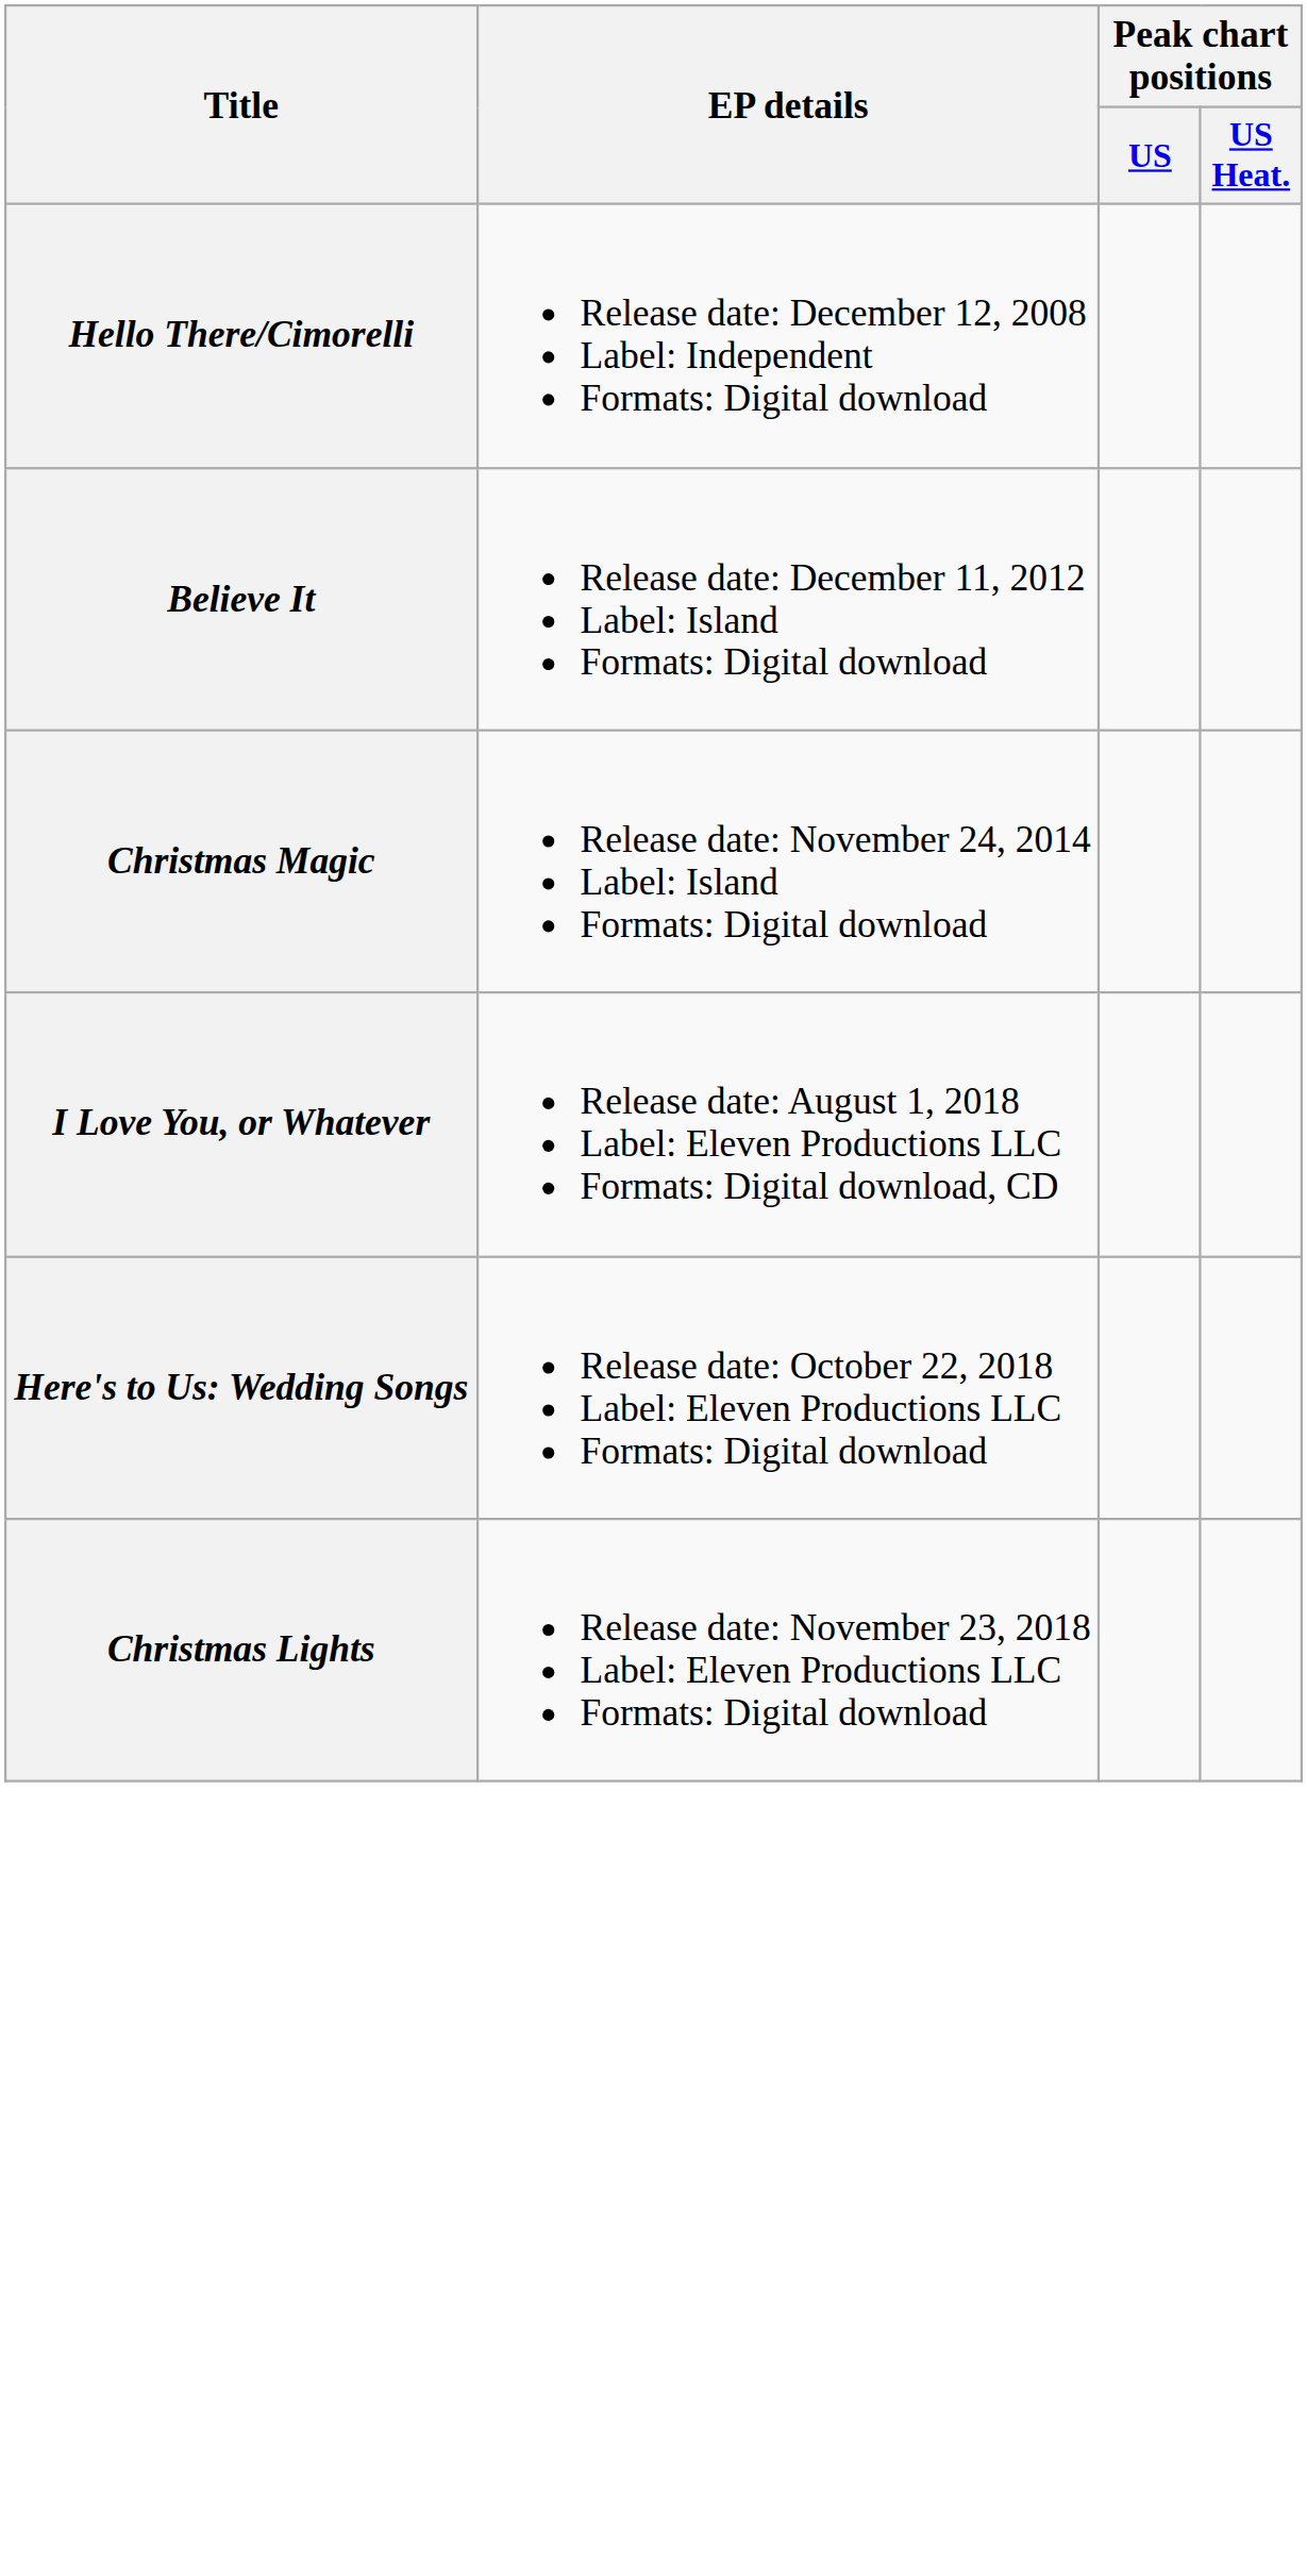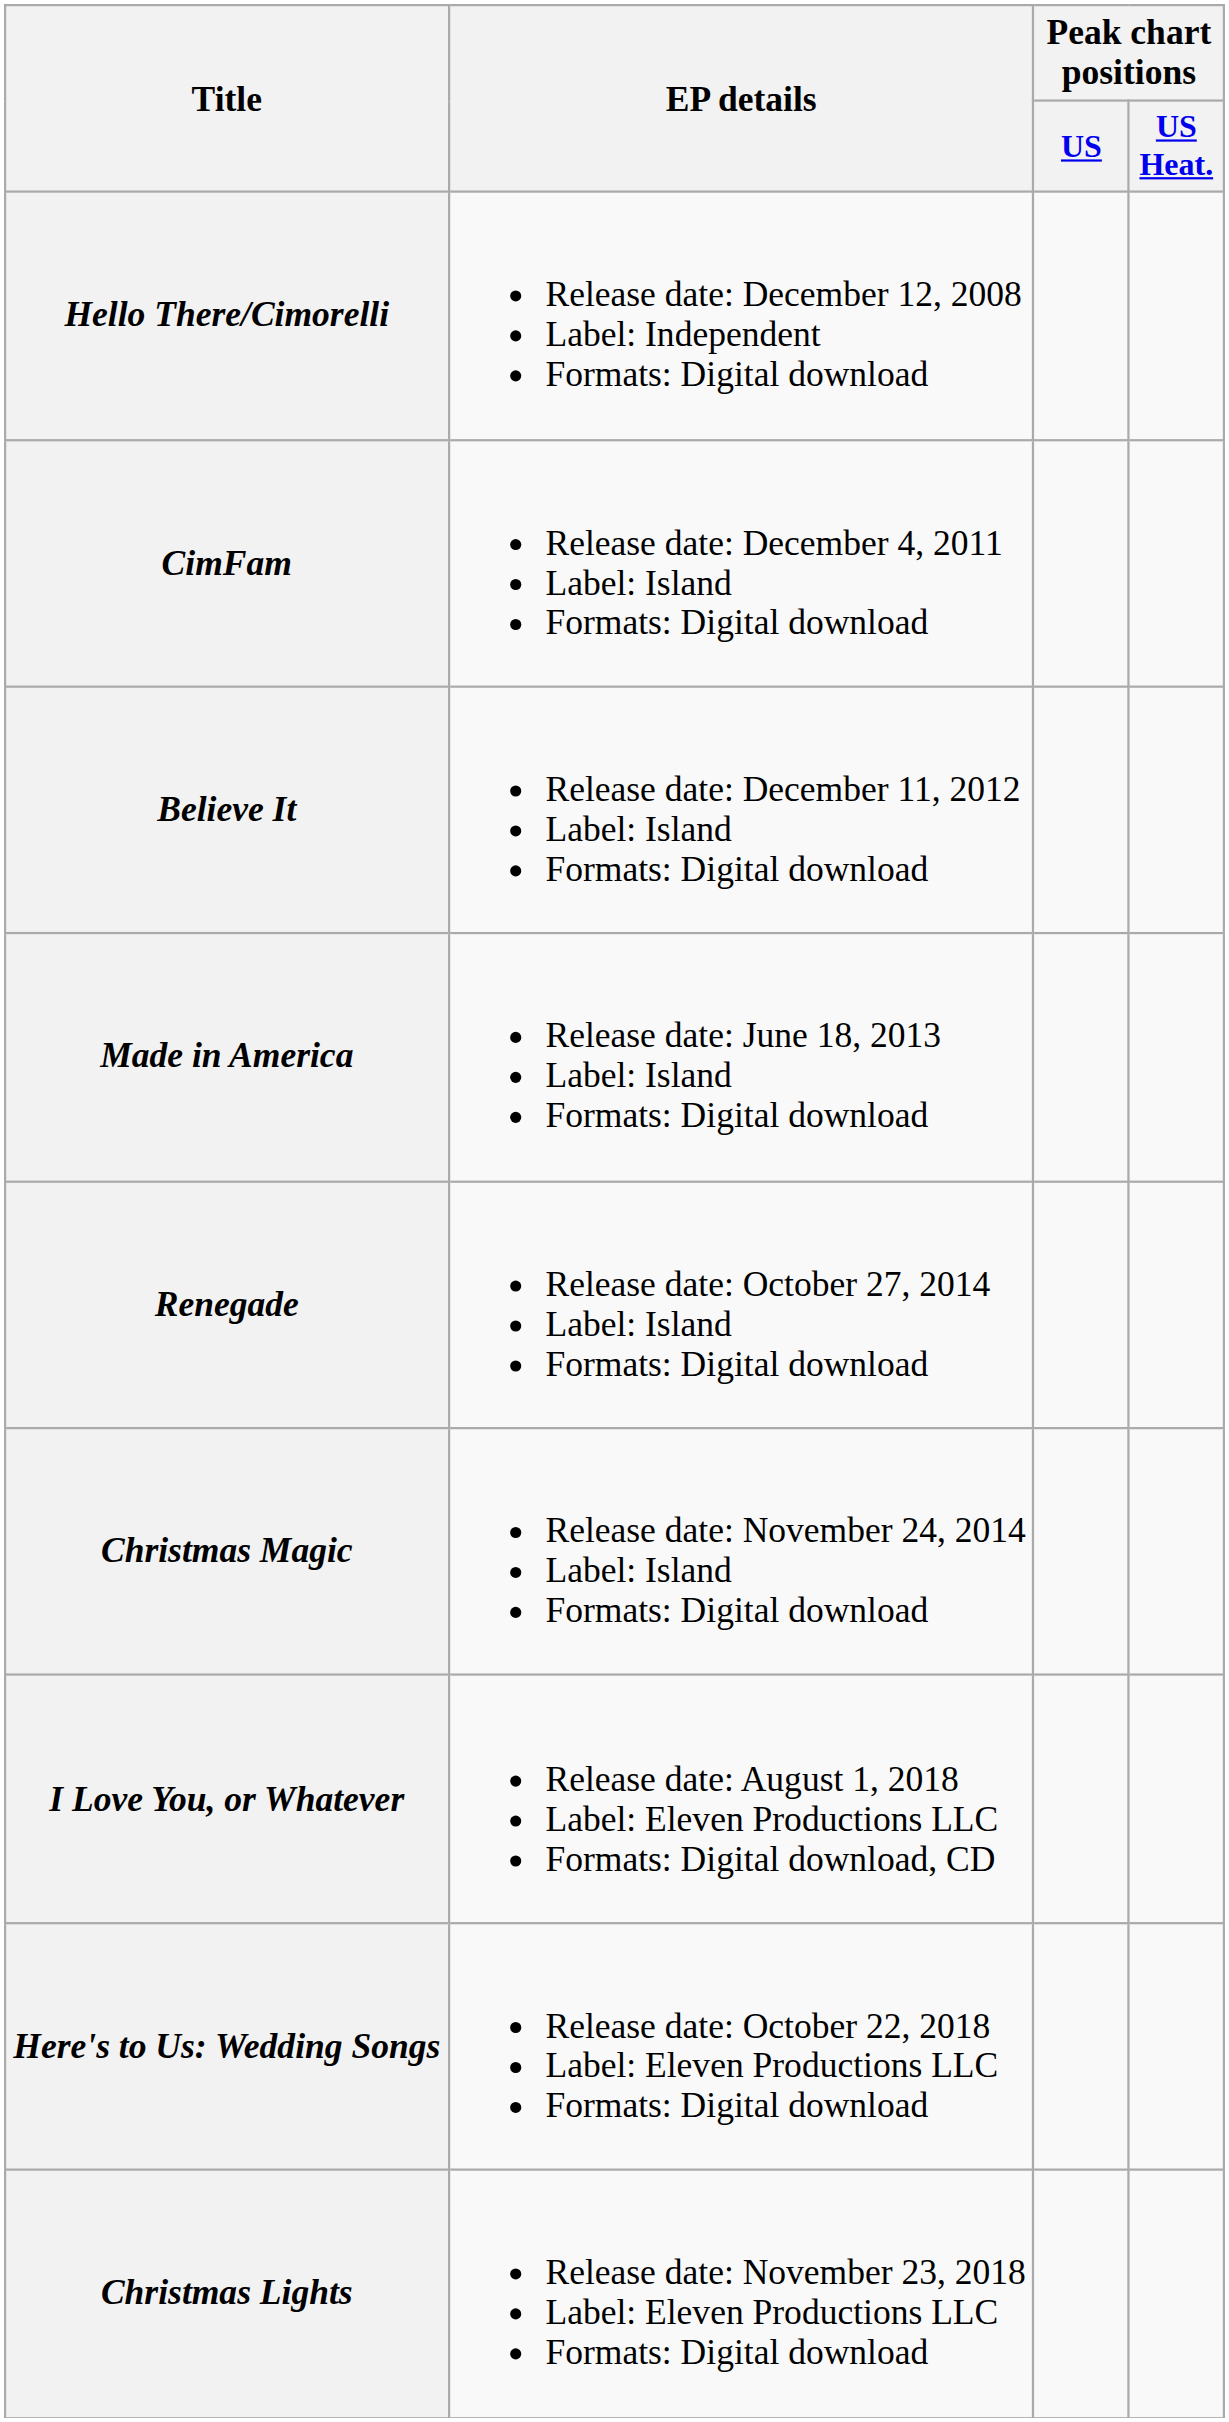 <table class="wikitable plainrowheaders">
 <tr>
 <th scope="col" rowspan="2">Title</th>
 <th scope="col" rowspan="2">EP details</th>
 <th scope="col" colspan="2">Peak chart positions</th>
 </tr>
 <tr>
 <th scope="col" style="width:2.5em;font-size:90%;"><a href='#'>US</a><br></th>
 <th scope="col" style="width:2.5em;font-size:90%;"><a href='#'>US Heat.</a><br></th>
 </tr>
 <tr>
 <th scope="row"><em>Hello There/Cimorelli</em></th>
 <td><br><ul><li>Release date: December 12, 2008</li><li>Label: Independent</li><li>Formats: Digital download</li></ul></td>
 <td></td>
 <td></td>
 </tr>
 <tr>
+<th scope="row"><em>CimFam</em></th>
+<td><br><ul><li>Release date: December 4, 2011</li><li>Label: Island</li><li>Formats: Digital download</li></ul></td>
+<td></td>
+<td></td>
+</tr>
+<tr>
 <th scope="row"><em>Believe It</em></th>
 <td><br><ul><li>Release date: December 11, 2012</li><li>Label: Island</li><li>Formats: Digital download</li></ul></td>
+<td></td>
+<td></td>
+</tr>
+<tr>
+<th scope="row"><em>Made in America</em></th>
+<td><br><ul><li>Release date: June 18, 2013</li><li>Label: Island</li><li>Formats: Digital download</li></ul></td>
+<td></td>
+<td></td>
+</tr>
+<tr>
+<th scope="row"><em>Renegade</em></th>
+<td><br><ul><li>Release date: October 27, 2014</li><li>Label: Island</li><li>Formats: Digital download</li></ul></td>
 <td></td>
 <td></td>
 </tr>
 <tr>
 <th scope="row"><em>Christmas Magic</em></th>
 <td><br><ul><li>Release date: November 24, 2014</li><li>Label: Island</li><li>Formats: Digital download</li></ul></td>
 <td></td>
 <td></td>
 </tr>
 <tr>
 <th scope="row"><em>I Love You, or Whatever</em></th>
 <td><br><ul><li>Release date: August 1, 2018</li><li>Label: Eleven Productions LLC</li><li>Formats: Digital download, CD</li></ul></td>
 <td></td>
 <td></td>
 </tr>
 <tr>
 <th scope="row"><em>Here's to Us: Wedding Songs</em></th>
 <td><br><ul><li>Release date: October 22, 2018</li><li>Label: Eleven Productions LLC</li><li>Formats: Digital download</li></ul></td>
 <td></td>
 <td></td>
 </tr>
 <tr>
 <th scope="row"><em>Christmas Lights</em></th>
 <td><br><ul><li>Release date: November 23, 2018</li><li>Label: Eleven Productions LLC</li><li>Formats: Digital download</li></ul></td>
 <td></td>
 <td></td>
 </tr>
 </table>
